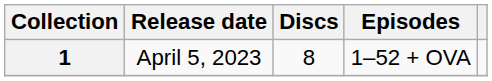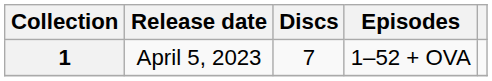 <table class="wikitable" style="text-align: center; width: 22%">
 <tr>
 <th scope="col" 175px;>Collection</th>
 <th scope="col" 125px;>Release date</th>
 <th scope="col">Discs</th>
 <th scope="col">Episodes</th>
 <th scope="col"></th>
 </tr>
 <tr>
 <th scope="row">1</th>
 <td>April 5, 2023</td>
-<td>8</td>
+<td>7</td>
 <td>1–52 + OVA</td>
 <td></td>
 </tr>
 <tr>
 </tr>
 </table>
